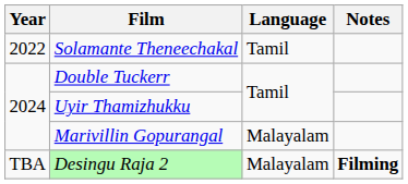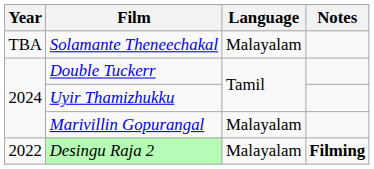 <table class="wikitable sortable mw-collapsible">
 <tr>
 <th>Year</th>
 <th>Film</th>
 <th>Language</th>
 <th>Notes</th>
 </tr>
 <tr>
-<td rowspan="1">2022</td>
+<td rowspan=1>TBA</td>
 <td><em><a href='#'>Solamante Theneechakal</a></em></td>
-<td>Tamil</td>
+<td>Malayalam</td>
 <td></td>
 </tr>
 <tr>
 <td rowspan=3>2024</td>
 <td><em><a href='#'>Double Tuckerr</a></em></td>
 <td rowspan=2>Tamil</td>
 <td></td>
 </tr>
 <tr>
 <td><em><a href='#'>Uyir Thamizhukku</a></em></td>
 <td></td>
 </tr>
 <tr>
 <td><em><a href='#'>Marivillin Gopurangal</a></em></td>
 <td>Malayalam</td>
 <td></td>
 </tr>
 <tr>
-<td rowspan=1>TBA</td>
+<td rowspan="1">2022</td>
 <td style="background:#b6fcb6;"><em>Desingu Raja 2</em></td>
 <td>Malayalam</td>
 <td><strong>Filming</strong></td>
 </tr>
 </table>
